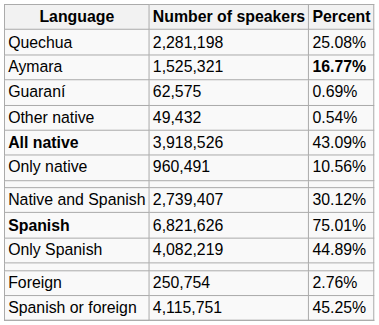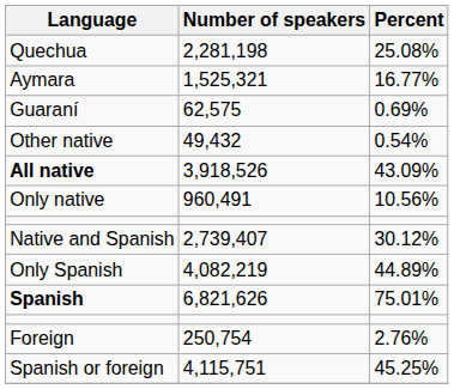 <table class="wikitable">
 <tr>
 <th>Language</th>
 <th>Number of speakers</th>
 <th>Percent</th>
 </tr>
 <tr>
 <td>Quechua</td>
 <td>2,281,198</td>
 <td>25.08%</td>
 </tr>
 <tr>
 <td>Aymara</td>
 <td>1,525,321</td>
-<td><strong>16.77%</strong></td>
+<td>16.77%</td>
 </tr>
 <tr>
 <td>Guaraní</td>
 <td>62,575</td>
 <td>0.69%</td>
 </tr>
 <tr>
 <td>Other native</td>
 <td>49,432</td>
 <td>0.54%</td>
 </tr>
 <tr>
 <td><strong>All native</strong></td>
 <td>3,918,526</td>
 <td>43.09%</td>
 </tr>
 <tr>
 <td>Only native</td>
 <td>960,491</td>
 <td>10.56%</td>
 </tr>
 <tr>
 <td></td>
 <td></td>
 <td></td>
 </tr>
 <tr>
 <td>Native and Spanish</td>
 <td>2,739,407</td>
 <td>30.12%</td>
 </tr>
 <tr>
+<td>Only Spanish</td>
+<td>4,082,219</td>
+<td>44.89%</td>
+</tr>
+<tr>
 <td><strong>Spanish</strong></td>
 <td>6,821,626</td>
 <td>75.01%</td>
-</tr>
-<tr>
-<td>Only Spanish</td>
-<td>4,082,219</td>
-<td>44.89%</td>
 </tr>
 <tr>
 <td></td>
 <td></td>
 <td></td>
 </tr>
 <tr>
 <td>Foreign</td>
 <td>250,754</td>
 <td>2.76%</td>
 </tr>
 <tr>
 <td>Spanish or foreign</td>
 <td>4,115,751</td>
 <td>45.25%</td>
 </tr>
 <tr>
 </tr>
 </table>
